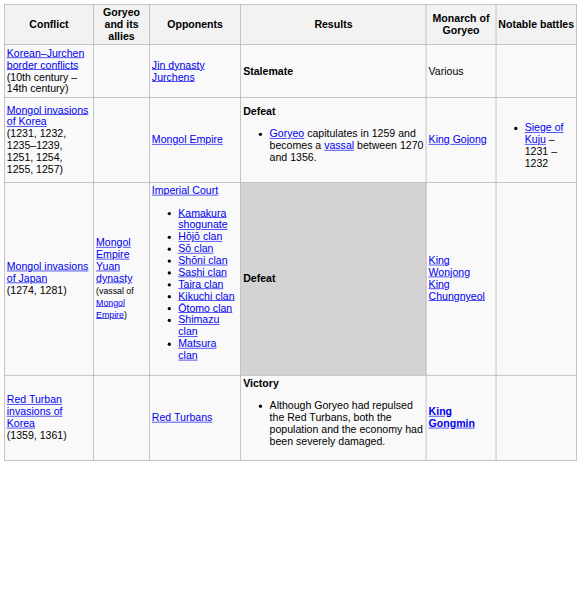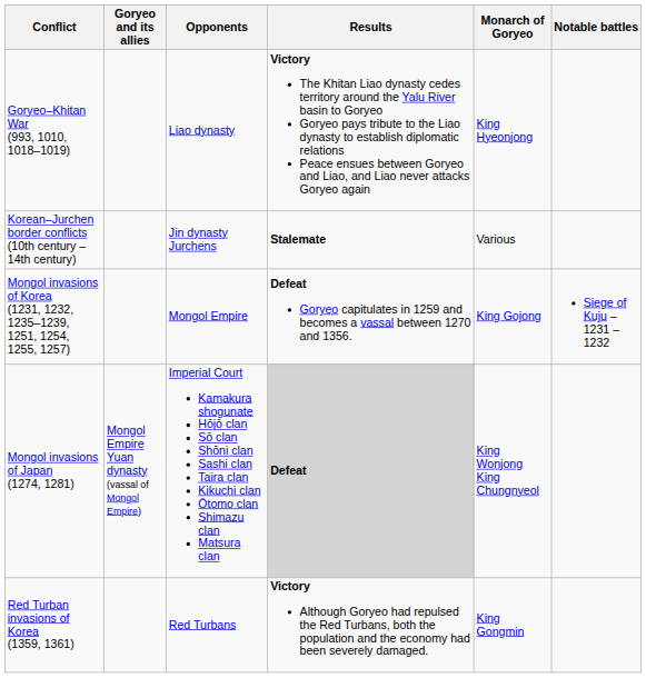 <table class="wikitable sortable">
 <tr>
 <th>Conflict</th>
 <th>Goryeo and its allies</th>
 <th>Opponents</th>
 <th>Results</th>
 <th>Monarch of Goryeo</th>
 <th>Notable battles</th>
+</tr>
+<tr>
+<td><a href='#'>Goryeo–Khitan War</a><br>(993, 1010, 1018–1019)</td>
+<td></td>
+<td><a href='#'>Liao dynasty</a></td>
+<td><strong>Victory</strong><br><ul><li>The Khitan Liao dynasty cedes territory around the <a href='#'>Yalu River</a> basin to Goryeo</li><li>Goryeo pays tribute to the Liao dynasty to establish diplomatic relations</li><li>Peace ensues between Goryeo and Liao, and Liao never attacks Goryeo again</li></ul></td>
+<td><a href='#'>King Hyeonjong</a></td>
+<td></td>
 </tr>
 <tr>
 <td><a href='#'>Korean–Jurchen border conflicts</a><br>(10th century – 14th century)</td>
 <td></td>
 <td><a href='#'>Jin dynasty</a><br><a href='#'>Jurchens</a></td>
 <td><strong>Stalemate</strong></td>
 <td>Various</td>
 <td></td>
 </tr>
 <tr>
 <td><a href='#'>Mongol invasions of Korea</a><br>(1231, 1232, 1235–1239, 1251, 1254, 1255, 1257)</td>
 <td></td>
 <td> <a href='#'>Mongol Empire</a></td>
 <td><strong>Defeat</strong><br><ul><li><a href='#'>Goryeo</a> capitulates in 1259 and becomes a <a href='#'>vassal</a> between 1270 and 1356.</li></ul></td>
 <td><a href='#'>King Gojong</a></td>
 <td><br><ul><li><a href='#'>Siege of Kuju</a> – 1231 – 1232</li></ul></td>
 </tr>
 <tr>
 <td><a href='#'>Mongol invasions of Japan</a><br>(1274, 1281)</td>
 <td> <a href='#'>Mongol Empire</a><br> <a href='#'>Yuan dynasty</a><br> <small>(vassal of <a href='#'>Mongol Empire</a>)</small></td>
 <td> <a href='#'>Imperial Court</a><br><ul><li> <a href='#'>Kamakura shogunate</a></li><li> <a href='#'>Hōjō clan</a></li><li> <a href='#'>Sō clan</a></li><li> <a href='#'>Shōni clan</a></li><li><a href='#'>Sashi clan</a></li><li> <a href='#'>Taira clan</a></li><li> <a href='#'>Kikuchi clan</a></li><li> <a href='#'>Ōtomo clan</a></li><li> <a href='#'>Shimazu clan</a></li><li> <a href='#'>Matsura clan</a></li></ul></td>
 <td style="background: lightgrey;"><strong>Defeat</strong></td>
 <td><a href='#'>King Wonjong</a><br><a href='#'>King Chungnyeol</a></td>
 <td></td>
 </tr>
 <tr>
 <td><a href='#'>Red Turban invasions of Korea</a><br>(1359, 1361)</td>
 <td></td>
 <td><a href='#'>Red Turbans</a></td>
 <td><strong>Victory</strong><br><ul><li>Although Goryeo had repulsed the Red Turbans, both the population and the economy had been severely damaged.</li></ul></td>
-<td><strong><a href='#'>King Gongmin</a></strong></td>
+<td><a href='#'>King Gongmin</a></td>
 <td></td>
 </tr>
 </table>
